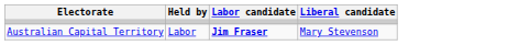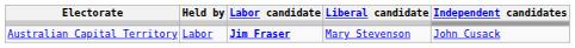 <table class="wikitable">
 <tr>
 <th>Electorate</th>
 <th>Held by</th>
 <th><a href='#'>Labor</a> candidate</th>
 <th><a href='#'>Liberal</a> candidate</th>
+<th><a href='#'>Independent</a> candidates</th>
 </tr>
 <tr bgcolor="#cccccc">
 <td></td>
 <td></td>
 <td></td>
 <td></td>
+<td bgcolor="#999999"></td>
 </tr>
 <tr>
 <td><a href='#'>Australian Capital Territory</a></td>
 <td><a href='#'>Labor</a></td>
 <td><strong><a href='#'>Jim Fraser</a></strong></td>
 <td><a href='#'>Mary Stevenson</a></td>
+<td><a href='#'>John Cusack</a></td>
 </tr>
 </table>
